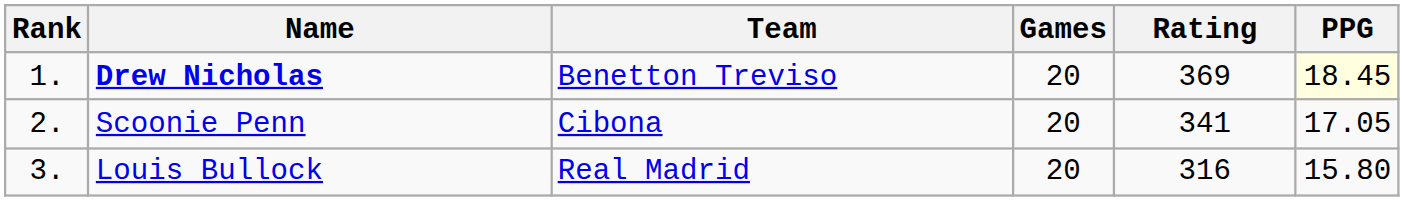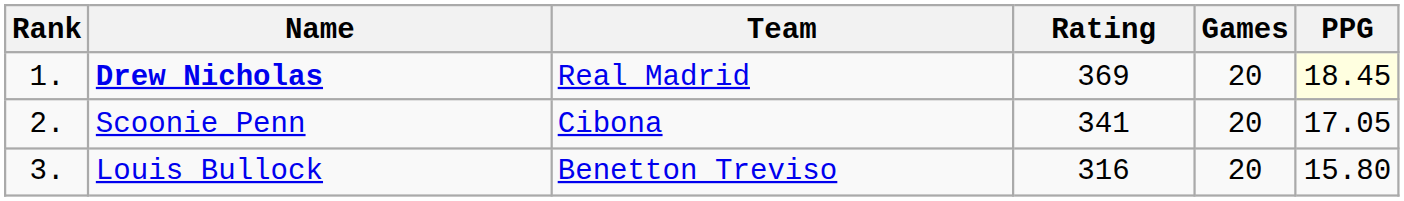 <table class="wikitable sortable" style="text-align: center;">
 <tr>
 <th>Rank</th>
 <th width=200>Name</th>
 <th width=200>Team</th>
+<th width=75>Rating</th>
 <th>Games</th>
-<th width=75>Rating</th>
 <th width=40>PPG</th>
 </tr>
 <tr>
 <td>1.</td>
 <td align="left"> <strong><a href='#'>Drew Nicholas</a></strong></td>
-<td align="left"> <a href='#'>Benetton Treviso</a></td>
+<td align="left"> <a href='#'>Real Madrid</a></td>
+<td>369</td>
 <td>20</td>
-<td>369</td>
 <td style="background: lightyellow;">18.45</td>
 </tr>
 <tr>
 <td>2.</td>
 <td align="left"> <a href='#'>Scoonie Penn</a></td>
 <td align="left"> <a href='#'>Cibona</a></td>
+<td>341</td>
 <td>20</td>
-<td>341</td>
 <td>17.05</td>
 </tr>
 <tr>
 <td>3.</td>
 <td align="left"> <a href='#'>Louis Bullock</a></td>
-<td align="left"> <a href='#'>Real Madrid</a></td>
+<td align="left"> <a href='#'>Benetton Treviso</a></td>
+<td>316</td>
 <td>20</td>
-<td>316</td>
 <td>15.80</td>
 </tr>
 </table>
